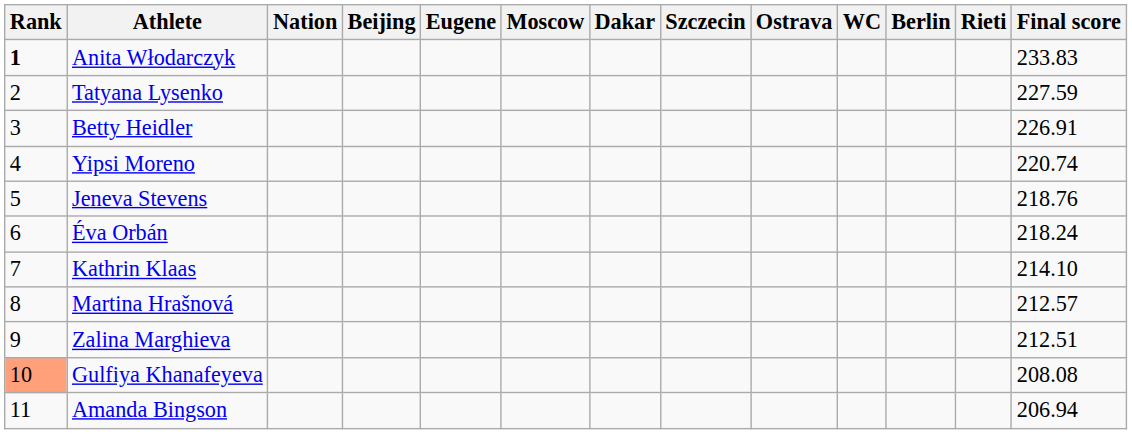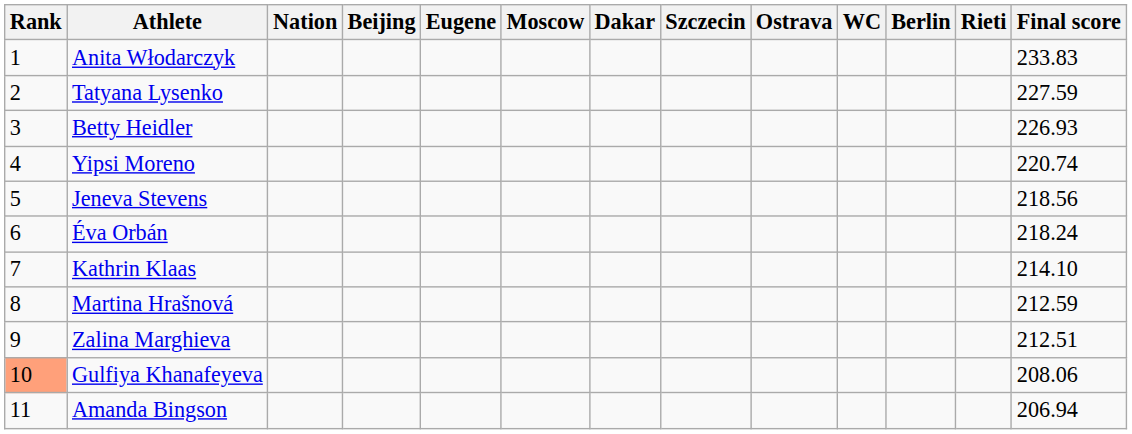 <table class=wikitable>
 <tr>
 <th>Rank</th>
 <th>Athlete</th>
 <th>Nation</th>
 <th>Beijing</th>
 <th>Eugene</th>
 <th>Moscow</th>
 <th>Dakar</th>
 <th>Szczecin</th>
 <th>Ostrava</th>
 <th>WC</th>
 <th>Berlin</th>
 <th>Rieti</th>
 <th>Final score</th>
 </tr>
 <tr>
-<td><strong>1</strong></td>
+<td>1</td>
 <td><a href='#'>Anita Włodarczyk</a></td>
 <td></td>
 <td></td>
 <td></td>
 <td></td>
 <td></td>
 <td></td>
 <td></td>
 <td></td>
 <td></td>
 <td></td>
 <td>233.83</td>
 </tr>
 <tr>
 <td>2</td>
 <td><a href='#'>Tatyana Lysenko</a></td>
 <td></td>
 <td></td>
 <td></td>
 <td></td>
 <td></td>
 <td></td>
 <td></td>
 <td></td>
 <td></td>
 <td></td>
 <td>227.59</td>
 </tr>
 <tr>
 <td>3</td>
 <td><a href='#'>Betty Heidler</a></td>
 <td></td>
 <td></td>
 <td></td>
 <td></td>
 <td></td>
 <td></td>
 <td></td>
 <td></td>
 <td></td>
 <td></td>
-<td>226.91</td>
+<td>226.93</td>
 </tr>
 <tr>
 <td>4</td>
 <td><a href='#'>Yipsi Moreno</a></td>
 <td></td>
 <td></td>
 <td></td>
 <td></td>
 <td></td>
 <td></td>
 <td></td>
 <td></td>
 <td></td>
 <td></td>
 <td>220.74</td>
 </tr>
 <tr>
 <td>5</td>
 <td><a href='#'>Jeneva Stevens</a></td>
 <td></td>
 <td></td>
 <td></td>
 <td></td>
 <td></td>
 <td></td>
 <td></td>
 <td></td>
 <td></td>
 <td></td>
-<td>218.76</td>
+<td>218.56</td>
 </tr>
 <tr>
 <td>6</td>
 <td><a href='#'>Éva Orbán</a></td>
 <td></td>
 <td></td>
 <td></td>
 <td></td>
 <td></td>
 <td></td>
 <td></td>
 <td></td>
 <td></td>
 <td></td>
 <td>218.24</td>
 </tr>
 <tr>
 <td>7</td>
 <td><a href='#'>Kathrin Klaas</a></td>
 <td></td>
 <td></td>
 <td></td>
 <td></td>
 <td></td>
 <td></td>
 <td></td>
 <td></td>
 <td></td>
 <td></td>
 <td>214.10</td>
 </tr>
 <tr>
 <td>8</td>
 <td><a href='#'>Martina Hrašnová</a></td>
 <td></td>
 <td></td>
 <td></td>
 <td></td>
 <td></td>
 <td></td>
 <td></td>
 <td></td>
 <td></td>
 <td></td>
-<td>212.57</td>
+<td>212.59</td>
 </tr>
 <tr>
 <td>9</td>
 <td><a href='#'>Zalina Marghieva</a></td>
 <td></td>
 <td></td>
 <td></td>
 <td></td>
 <td></td>
 <td></td>
 <td></td>
 <td></td>
 <td></td>
 <td></td>
 <td>212.51</td>
 </tr>
 <tr>
 <td style="background: lightsalmon;">10</td>
 <td><a href='#'>Gulfiya Khanafeyeva</a></td>
 <td></td>
 <td></td>
 <td></td>
 <td></td>
 <td></td>
 <td></td>
 <td></td>
 <td></td>
 <td></td>
 <td></td>
-<td>208.08</td>
+<td>208.06</td>
 </tr>
 <tr>
 <td>11</td>
 <td><a href='#'>Amanda Bingson</a></td>
 <td></td>
 <td></td>
 <td></td>
 <td></td>
 <td></td>
 <td></td>
 <td></td>
 <td></td>
 <td></td>
 <td></td>
 <td>206.94</td>
 </tr>
 </table>
